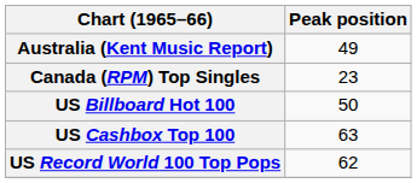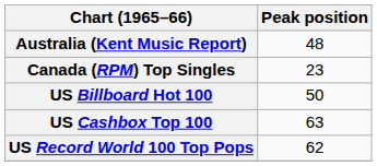 <table class="wikitable sortable plainrowheaders" style="text-align:center;">
 <tr>
 <th scope="col">Chart (1965–66)</th>
 <th scope="col">Peak position</th>
 </tr>
 <tr>
 <th scope="row">Australia (<a href='#'>Kent Music Report</a>)</th>
-<td align="center">49</td>
+<td align="center">48</td>
 </tr>
 <tr>
 <th scope="row">Canada (<a href='#'><em>RPM</em></a>) Top Singles</th>
 <td align="center">23</td>
 </tr>
 <tr>
 <th scope="row">US <a href='#'><em>Billboard</em> Hot 100</a></th>
 <td>50</td>
 </tr>
 <tr>
 <th scope="row">US <a href='#'><em>Cashbox</em> Top 100</a></th>
 <td align="center">63</td>
 </tr>
 <tr>
 <th scope="row">US <a href='#'><em>Record World</em> 100 Top Pops</a></th>
 <td align="center">62</td>
 </tr>
 <tr>
 </tr>
 </table>
